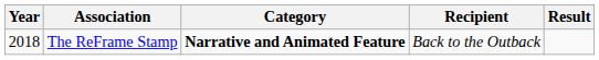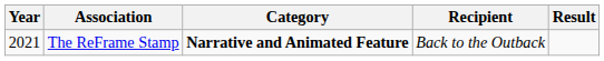 <table class="wikitable sortable">
 <tr>
 <th>Year</th>
 <th>Association</th>
 <th>Category</th>
 <th>Recipient</th>
 <th>Result</th>
 </tr>
 <tr>
-<td>2018</td>
+<td>2021</td>
 <td><a href='#'>The ReFrame Stamp</a></td>
 <td><strong>Narrative and Animated Feature</strong></td>
 <td><em>Back to the Outback</em></td>
 <td></td>
 </tr>
 </table>
